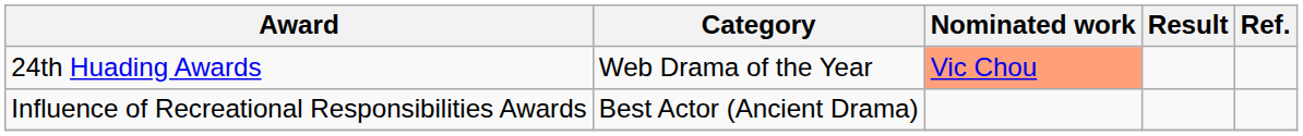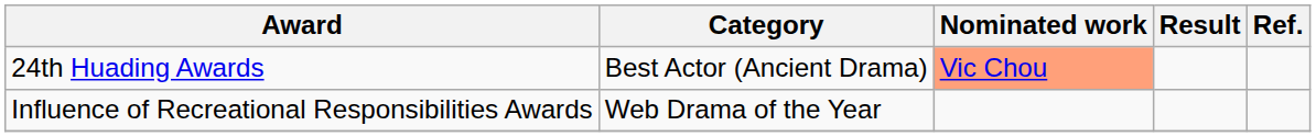 <table class="wikitable">
 <tr>
 <th>Award</th>
 <th>Category</th>
 <th>Nominated work</th>
 <th>Result</th>
 <th>Ref.</th>
 </tr>
 <tr>
 <td rowspan=1>24th <a href='#'>Huading Awards</a></td>
-<td>Web Drama of the Year</td>
+<td>Best Actor (Ancient Drama)</td>
 <td style="background: lightsalmon;"><a href='#'>Vic Chou</a></td>
 <td></td>
 <td rowspan=1></td>
 </tr>
 <tr>
 <td>Influence of Recreational Responsibilities Awards</td>
-<td>Best Actor (Ancient Drama)</td>
+<td>Web Drama of the Year</td>
 <td></td>
 <td></td>
 <td></td>
 </tr>
 <tr>
 </tr>
 </table>
